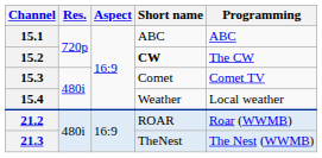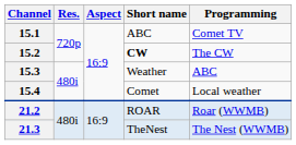 <table class="wikitable">
 <tr>
 <th scope = "col"><a href='#'>Channel</a></th>
 <th scope = "col"><a href='#'>Res.</a></th>
 <th scope = "col"><a href='#'>Aspect</a></th>
 <th scope = "col">Short name</th>
 <th scope = "col">Programming</th>
 </tr>
 <tr>
 <th scope = "row">15.1</th>
 <td rowspan="2"><a href='#'>720p</a></td>
 <td rowspan="4"><a href='#'>16:9</a></td>
 <td>ABC</td>
-<td><a href='#'>ABC</a></td>
+<td><a href='#'>Comet TV</a></td>
 </tr>
 <tr>
 <th scope = "row">15.2</th>
 <td><strong>CW</strong></td>
 <td><a href='#'>The CW</a></td>
 </tr>
 <tr>
 <th scope = "row">15.3</th>
 <td rowspan="2"><a href='#'>480i</a></td>
-<td>Comet</td>
-<td><a href='#'>Comet TV</a></td>
+<td>Weather</td>
+<td><a href='#'>ABC</a></td>
 </tr>
 <tr>
 <th scope = "row">15.4</th>
-<td>Weather</td>
+<td>Comet</td>
 <td>Local weather</td>
 </tr>
 <tr style="background-color:#DFEBF6; border-top: 2px solid #003399;">
 <th scope = "row"><a href='#'>21.2</a></th>
 <td rowspan="2">480i</td>
 <td rowspan="2">16:9</td>
 <td>ROAR</td>
 <td><a href='#'>Roar</a> (<a href='#'>WWMB</a>)</td>
 </tr>
 <tr style="background-color:#DFEBF6;">
 <th scope = "row"><a href='#'>21.3</a></th>
 <td>TheNest</td>
 <td><a href='#'>The Nest</a> (<a href='#'>WWMB</a>)</td>
 </tr>
 </table>
